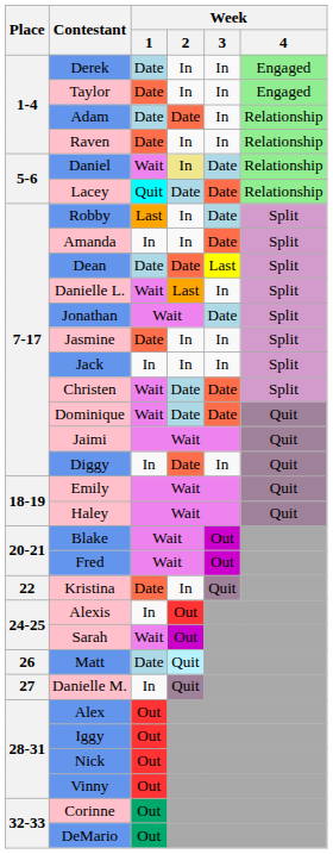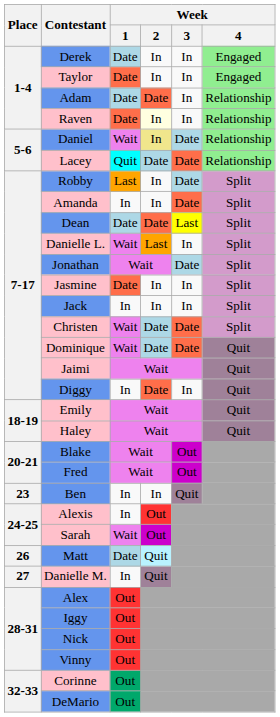 <table class="wikitable" style="text-align:center">
 <tr>
 <th rowspan="2">Place</th>
 <th rowspan="2">Contestant</th>
 <th colspan="4">Week</th>
 </tr>
 <tr>
 <th>1</th>
 <th>2</th>
 <th>3</th>
 <th>4</th>
 </tr>
 <tr>
 <th rowspan=4>1-4</th>
 <td bgcolor="#6495ed">Derek</td>
 <td bgcolor="#add8e6">Date</td>
 <td>In</td>
 <td>In</td>
 <td bgcolor="90ee90">Engaged</td>
 </tr>
 <tr>
 <td bgcolor="#ffc0cb">Taylor</td>
 <td bgcolor="#ff6e4a">Date</td>
 <td>In</td>
 <td>In</td>
 <td bgcolor="90ee90">Engaged</td>
 </tr>
 <tr>
 <td bgcolor="#6495ed">Adam</td>
 <td bgcolor="#add8e6">Date</td>
 <td bgcolor="ff6e4a">Date</td>
 <td>In</td>
 <td bgcolor="#90ee90">Relationship</td>
 </tr>
 <tr>
 <td bgcolor="#ffc0cb">Raven</td>
 <td bgcolor="#ff6e4a">Date</td>
-<td>In</td>
+<td style="background: lightyellow;">In</td>
 <td>In</td>
 <td bgcolor="#90ee90">Relationship</td>
 </tr>
 <tr>
 <th rowspan=2>5-6</th>
 <td bgcolor="#6495ed">Daniel</td>
 <td bgcolor="violet">Wait</td>
 <td style="background: khaki;">In</td>
 <td bgcolor="#add8e6">Date</td>
 <td bgcolor="90ee90">Relationship</td>
 </tr>
 <tr>
 <td bgcolor="#ffc0cb">Lacey</td>
 <td bgcolor="aqua">Quit</td>
 <td bgcolor="#add8e6">Date</td>
 <td bgcolor="#ff6e4a">Date</td>
 <td bgcolor="90ee90">Relationship</td>
 </tr>
 <tr>
 <th rowspan=11>7-17</th>
 <td bgcolor="#6495ed">Robby</td>
 <td bgcolor="#ffa500">Last</td>
 <td>In</td>
 <td bgcolor="#add8e6">Date</td>
 <td bgcolor="#d39bcb">Split</td>
 </tr>
 <tr>
 <td bgcolor="#ffc0cb">Amanda</td>
 <td>In</td>
 <td>In</td>
 <td bgcolor="#ff6e4a">Date</td>
 <td bgcolor="#d39bcb">Split</td>
 </tr>
 <tr>
 <td bgcolor="#6495ed">Dean</td>
 <td bgcolor="#add8e6">Date</td>
 <td bgcolor="#ff6e4a">Date</td>
 <td bgcolor="#ffff00">Last</td>
 <td bgcolor="#d39bcb">Split</td>
 </tr>
 <tr>
 <td bgcolor="#ffc0cb">Danielle L.</td>
 <td bgcolor="violet">Wait</td>
 <td bgcolor="#ffa500">Last</td>
 <td>In</td>
 <td bgcolor="#d39bcb">Split</td>
 </tr>
 <tr>
 <td bgcolor="#6495ed">Jonathan</td>
 <td bgcolor="violet" colspan=2>Wait</td>
 <td bgcolor="#add8e6">Date</td>
 <td bgcolor="#d39bcb">Split</td>
 </tr>
 <tr>
 <td bgcolor="#ffc0cb">Jasmine</td>
 <td bgcolor="#ff6e4a">Date</td>
 <td>In</td>
 <td>In</td>
 <td bgcolor="#d39bcb">Split</td>
 </tr>
 <tr>
 <td bgcolor="#6495ed">Jack</td>
 <td>In</td>
 <td>In</td>
 <td>In</td>
 <td bgcolor="#d39bcb">Split</td>
 </tr>
 <tr>
 <td bgcolor="#ffc0cb">Christen</td>
 <td bgcolor="violet">Wait</td>
 <td bgcolor="#add8e6">Date</td>
 <td bgcolor="#ff6e4a">Date</td>
 <td bgcolor="#d39bcb">Split</td>
 </tr>
 <tr>
 <td bgcolor="#ffc0cb">Dominique</td>
 <td bgcolor="violet">Wait</td>
 <td bgcolor="#add8e6">Date</td>
 <td bgcolor="#ff6e4a">Date</td>
 <td bgcolor="#9F8199">Quit</td>
 </tr>
 <tr>
 <td bgcolor="#ffc0cb">Jaimi</td>
 <td bgcolor="violet" colspan=3>Wait</td>
 <td bgcolor="#9F8199">Quit</td>
 </tr>
 <tr>
 <td bgcolor="#6495ed">Diggy</td>
 <td>In</td>
 <td bgcolor="#ff6e4a">Date</td>
 <td>In</td>
 <td bgcolor="#9F8199">Quit</td>
 </tr>
 <tr>
 <th rowspan=2>18-19</th>
 <td bgcolor="#ffc0cb">Emily</td>
 <td bgcolor="violet" colspan=3>Wait</td>
 <td bgcolor="#9f8199">Quit</td>
 </tr>
 <tr>
 <td bgcolor="#ffc0cb">Haley</td>
 <td bgcolor="violet" colspan=3>Wait</td>
 <td bgcolor="#9f8199">Quit</td>
 </tr>
 <tr>
 <th rowspan=2>20-21</th>
 <td bgcolor="#6495ed">Blake</td>
 <td bgcolor="violet" colspan=2>Wait</td>
 <td bgcolor="#cc00cc">Out</td>
 <td bgcolor="#a9a9a9"></td>
 </tr>
 <tr>
 <td bgcolor="#6495ed">Fred</td>
 <td bgcolor="violet" colspan=2>Wait</td>
 <td bgcolor="#cc00cc">Out</td>
 <td bgcolor="#a9a9a9"></td>
 </tr>
 <tr>
-<th rowspan=1>22</th>
-<td bgcolor="#ffc0cb">Kristina</td>
-<td bgcolor="#ff6e4a">Date</td>
+<th rowspan=1>23</th>
+<td bgcolor="#6495ed">Ben</td>
+<td>In</td>
 <td>In</td>
 <td bgcolor="#9f8199">Quit</td>
 <td bgcolor="#a9a9a9"></td>
 </tr>
 <tr>
 <th rowspan=2>24-25</th>
 <td bgcolor="#ffc0cb">Alexis</td>
 <td>In</td>
 <td bgcolor="#ff3333">Out</td>
 <td colspan="2" bgcolor="#a9a9a9"></td>
 </tr>
 <tr>
 <td bgcolor="#ffc0cb">Sarah</td>
 <td bgcolor="violet">Wait</td>
 <td bgcolor="#cc00cc">Out</td>
 <td colspan="2" bgcolor="#a9a9a9"></td>
 </tr>
 <tr>
 <th rowspan=1>26</th>
 <td bgcolor="#6495ed">Matt</td>
 <td bgcolor="#add8e6">Date</td>
 <td bgcolor="#b9f2ff">Quit</td>
 <td colspan="2" bgcolor="#a9a9a9"></td>
 </tr>
 <tr>
 <th rowspan=1>27</th>
 <td bgcolor="#ffc0cb">Danielle M.</td>
 <td>In</td>
 <td bgcolor="#9f8199">Quit</td>
 <td colspan="2" bgcolor="#a9a9a9"></td>
 </tr>
 <tr>
 <th rowspan=4>28-31</th>
 <td bgcolor="#6495ed">Alex</td>
 <td bgcolor="#ff3333">Out</td>
 <td colspan="3" bgcolor="#a9a9a9"></td>
 </tr>
 <tr>
 <td bgcolor="#6495ed">Iggy</td>
 <td bgcolor="#ff3333">Out</td>
 <td colspan="3" bgcolor="#a9a9a9"></td>
 </tr>
 <tr>
 <td bgcolor="#6495ed">Nick</td>
 <td bgcolor="#ff3333">Out</td>
 <td colspan="3" bgcolor="#a9a9a9"></td>
 </tr>
 <tr>
 <td bgcolor="#6495ed">Vinny</td>
 <td bgcolor="#ff3333">Out</td>
 <td colspan="3" bgcolor="#a9a9a9"></td>
 </tr>
 <tr>
 <th rowspan=2>32-33</th>
 <td bgcolor="#ffc0cb">Corinne</td>
 <td bgcolor="#00a86b">Out</td>
 <td colspan="3" bgcolor="#a9a9a9"></td>
 </tr>
 <tr>
 <td bgcolor="#6495ed">DeMario</td>
 <td bgcolor="#00a86b">Out</td>
 <td colspan="3" bgcolor="#a9a9a9"></td>
 </tr>
 </table>
